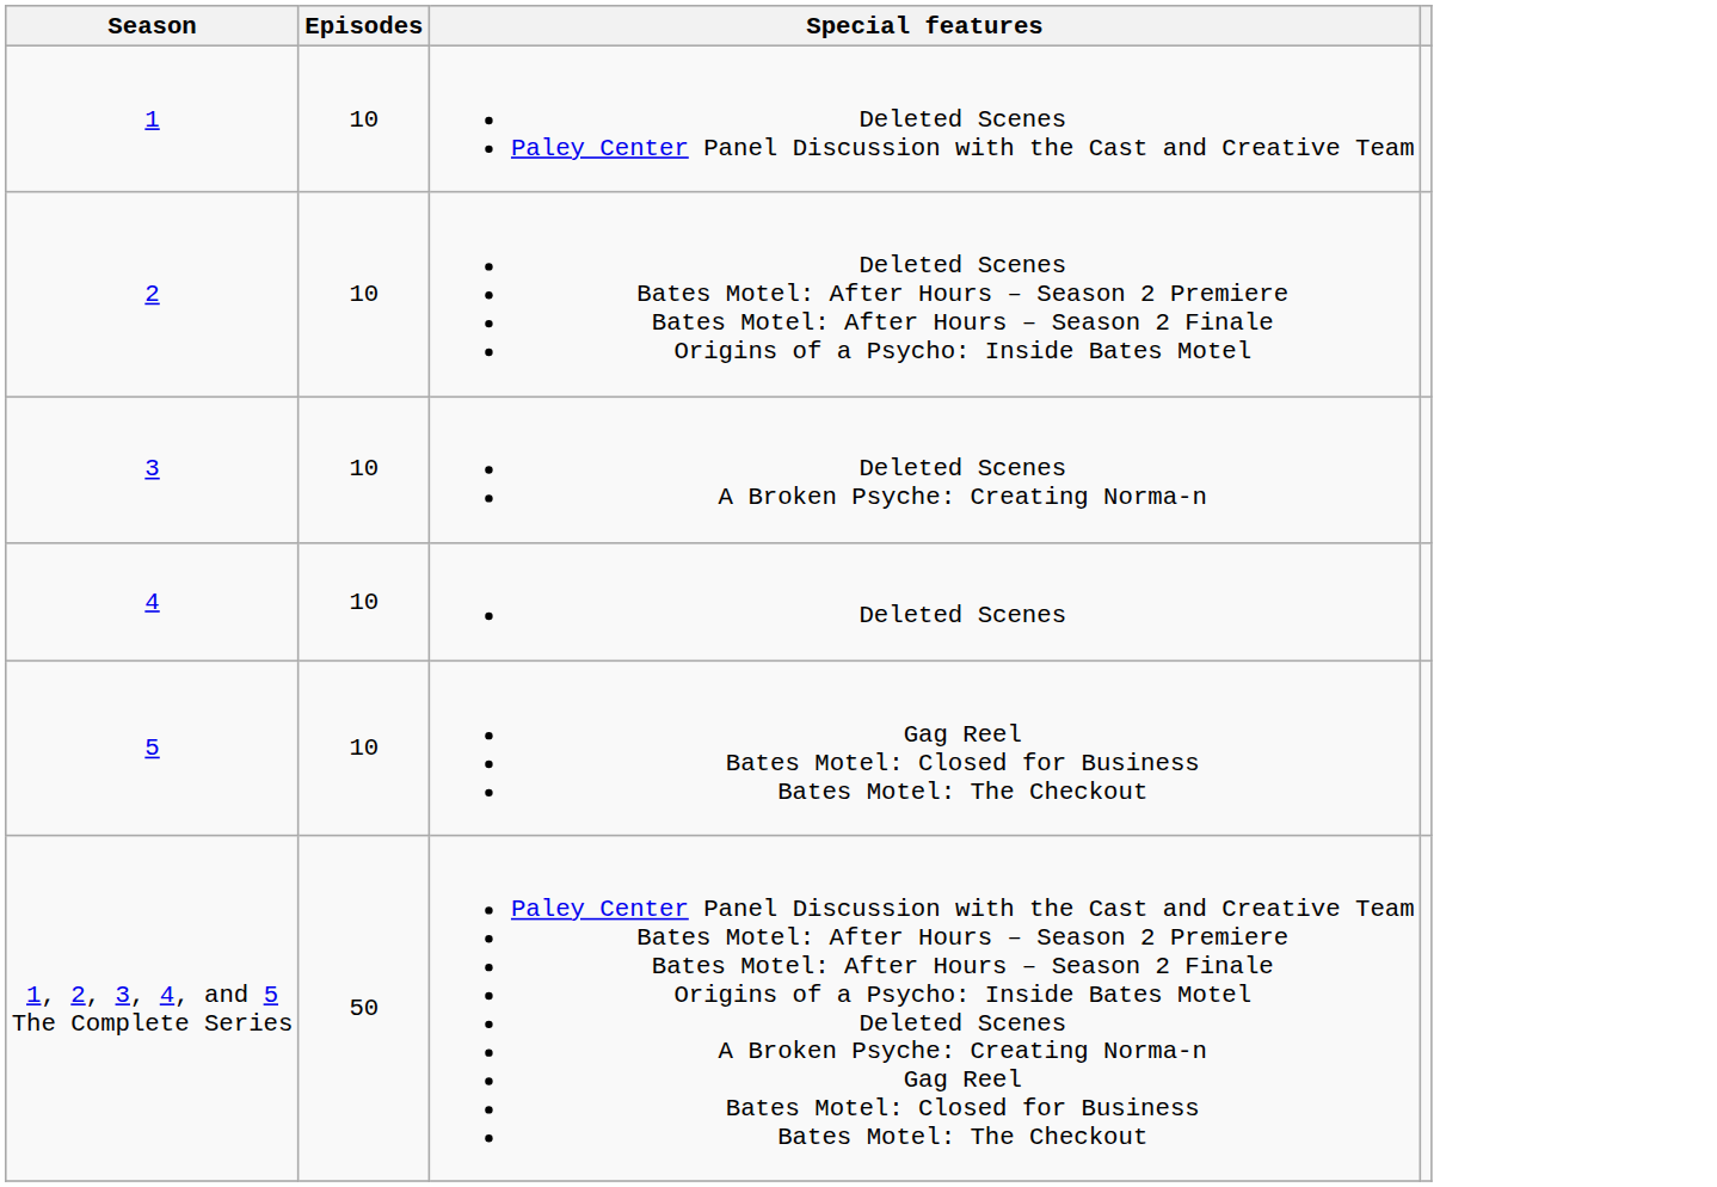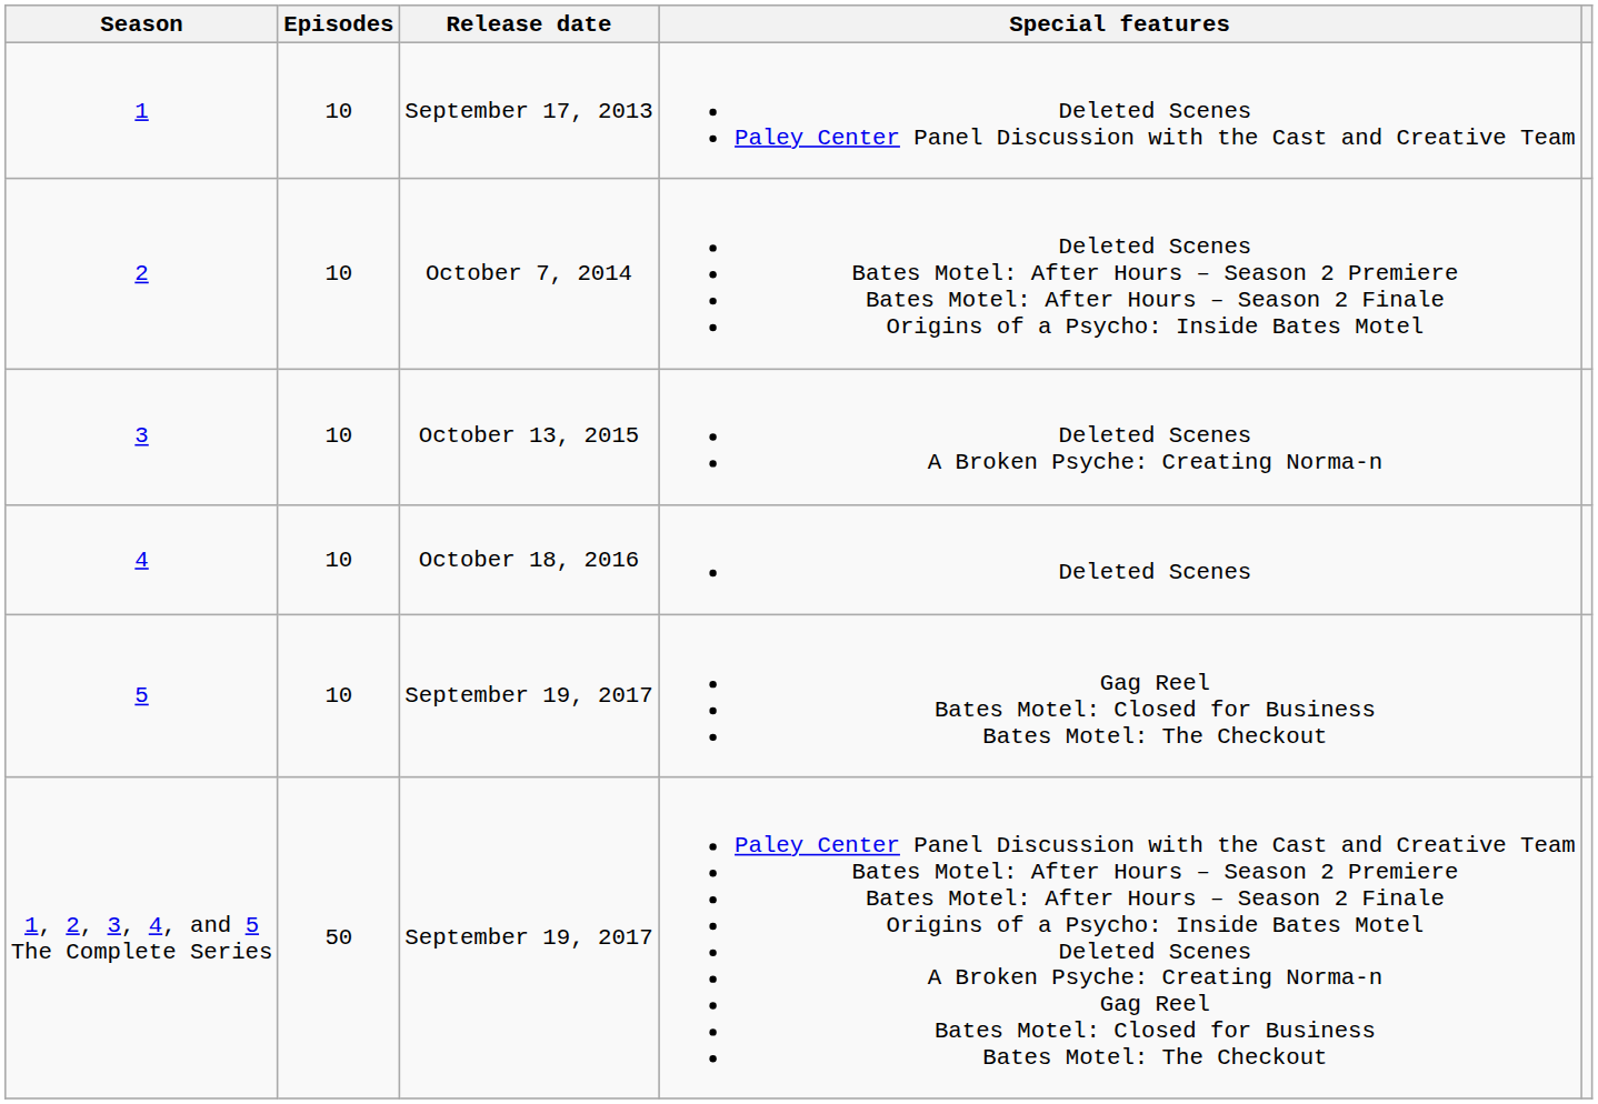 <table class="wikitable" style="text-align:center">
 <tr>
 <th>Season</th>
 <th>Episodes</th>
+<th>Release date</th>
 <th>Special features</th>
 <th></th>
 </tr>
 <tr>
 <td><a href='#'>1</a></td>
 <td>10</td>
+<td>September 17, 2013</td>
 <td><br><ul><li>Deleted Scenes</li><li><a href='#'>Paley Center</a> Panel Discussion with the Cast and Creative Team</li></ul></td>
 <td></td>
 </tr>
 <tr>
 <td><a href='#'>2</a></td>
 <td>10</td>
+<td>October 7, 2014</td>
 <td><br><ul><li>Deleted Scenes</li><li>Bates Motel: After Hours – Season 2 Premiere</li><li>Bates Motel: After Hours – Season 2 Finale</li><li>Origins of a Psycho: Inside Bates Motel</li></ul></td>
 <td></td>
 </tr>
 <tr>
 <td><a href='#'>3</a></td>
 <td>10</td>
+<td>October 13, 2015</td>
 <td><br><ul><li>Deleted Scenes</li><li>A Broken Psyche: Creating Norma-n</li></ul></td>
 <td></td>
 </tr>
 <tr>
 <td><a href='#'>4</a></td>
 <td>10</td>
+<td>October 18, 2016</td>
 <td><br><ul><li>Deleted Scenes</li></ul></td>
 <td></td>
 </tr>
 <tr>
 <td><a href='#'>5</a></td>
 <td>10</td>
+<td>September 19, 2017</td>
 <td><br><ul><li>Gag Reel</li><li>Bates Motel: Closed for Business</li><li>Bates Motel: The Checkout</li></ul></td>
 <td></td>
 </tr>
 <tr>
 <td><a href='#'>1</a>, <a href='#'>2</a>, <a href='#'>3</a>, <a href='#'>4</a>, and <a href='#'>5</a><br>The Complete Series</td>
 <td>50</td>
+<td>September 19, 2017</td>
 <td><br><ul><li><a href='#'>Paley Center</a> Panel Discussion with the Cast and Creative Team</li><li>Bates Motel: After Hours – Season 2 Premiere</li><li>Bates Motel: After Hours – Season 2 Finale</li><li>Origins of a Psycho: Inside Bates Motel</li><li>Deleted Scenes</li><li>A Broken Psyche: Creating Norma-n</li><li>Gag Reel</li><li>Bates Motel: Closed for Business</li><li>Bates Motel: The Checkout</li></ul></td>
 <td></td>
 </tr>
 </table>
